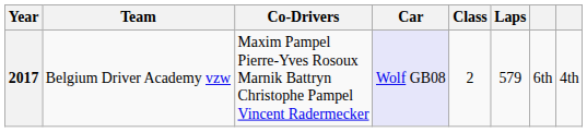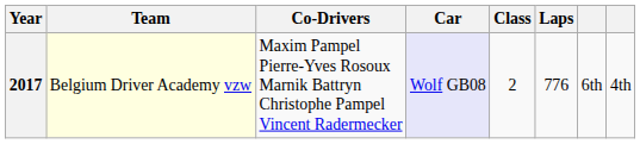 <table class="wikitable" style="font-size:90%">
 <tr>
 <th>Year</th>
 <th>Team</th>
 <th>Co-Drivers</th>
 <th>Car</th>
 <th>Class</th>
 <th>Laps</th>
 <th></th>
 <th></th>
 </tr>
 <tr align="center">
 <th>2017</th>
-<td align=left> Belgium Driver Academy <a href='#'>vzw</a></td>
+<td align=left style="background: lightyellow;"> Belgium Driver Academy <a href='#'>vzw</a></td>
 <td align=left> Maxim Pampel<br> Pierre-Yves Rosoux<br> Marnik Battryn<br> Christophe Pampel<br> <a href='#'>Vincent Radermecker</a></td>
 <td align=left style="background: lavender;"><a href='#'>Wolf</a> GB08</td>
 <td>2</td>
-<td>579</td>
+<td>776</td>
 <td>6th</td>
 <td>4th</td>
 </tr>
 </table>
